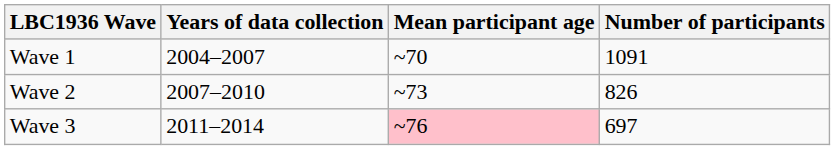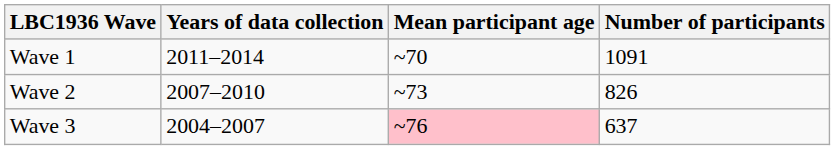 <table class="wikitable">
 <tr>
 <th>LBC1936 Wave</th>
 <th>Years of data collection</th>
 <th>Mean participant age</th>
 <th>Number of participants</th>
 </tr>
 <tr>
 <td>Wave 1</td>
-<td>2004–2007</td>
+<td>2011–2014</td>
 <td>~70</td>
 <td>1091</td>
 </tr>
 <tr>
 <td>Wave 2</td>
 <td>2007–2010</td>
 <td>~73</td>
 <td>826</td>
 </tr>
 <tr>
 <td>Wave 3</td>
-<td>2011–2014</td>
+<td>2004–2007</td>
 <td style="background: pink;">~76</td>
-<td>697</td>
+<td>637</td>
 </tr>
 </table>
